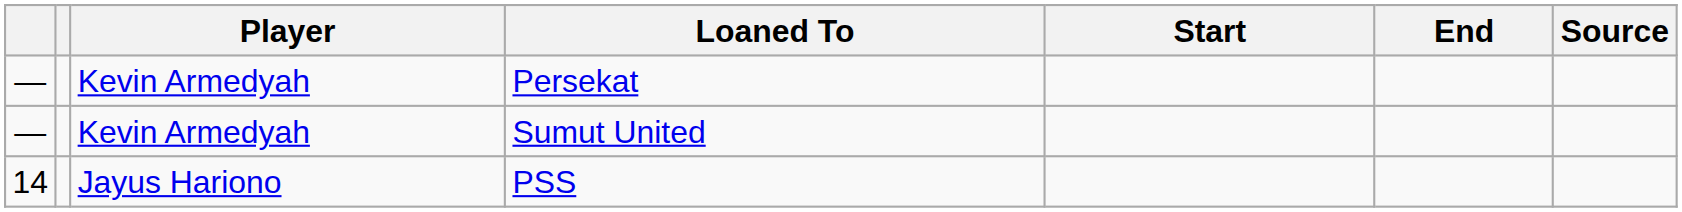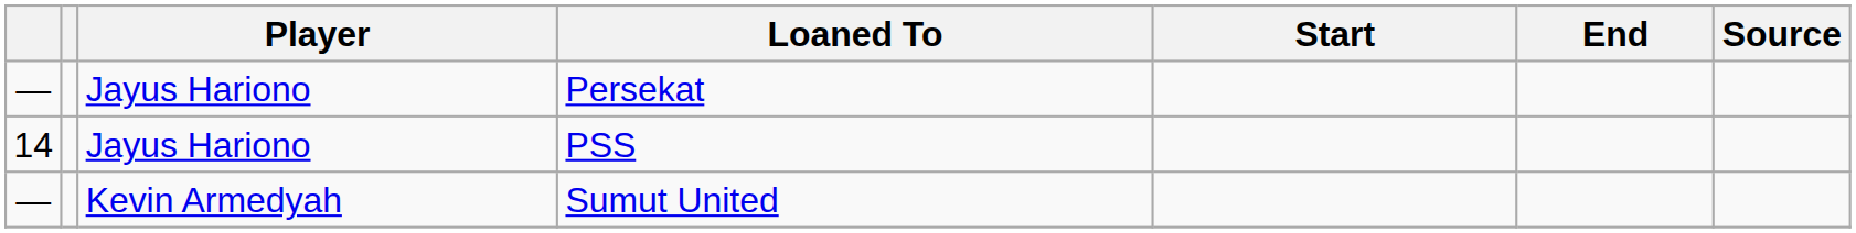 <table class="wikitable plainrowheaders sortable" style="font-size:95%">
 <tr>
 <th></th>
 <th></th>
 <th scope="col" style="width:200px;"><strong>Player</strong></th>
 <th scope="col" style="width:250px;"><strong>Loaned To</strong></th>
 <th scope="col" style="width:150px;"><strong>Start</strong></th>
 <th scope="col" style="width:78px;"><strong>End</strong></th>
 <th><strong>Source</strong></th>
 </tr>
 <tr>
 <td align=center>—</td>
 <td align=center></td>
-<td> <a href='#'>Kevin Armedyah</a></td>
+<td> <a href='#'>Jayus Hariono</a></td>
 <td> <a href='#'>Persekat</a></td>
+<td align=center></td>
+<td align=center></td>
+<td align=center></td>
+</tr>
+<tr>
+<td align=center>14</td>
+<td align=center></td>
+<td> <a href='#'>Jayus Hariono</a></td>
+<td> <a href='#'>PSS</a></td>
 <td align=center></td>
 <td align=center></td>
 <td align=center></td>
 </tr>
 <tr>
 <td align=center>—</td>
 <td align=center></td>
 <td> <a href='#'>Kevin Armedyah</a></td>
 <td> <a href='#'>Sumut United</a></td>
 <td align=center></td>
 <td align=center></td>
 <td align=center></td>
 </tr>
-<tr>
-<td align=center>14</td>
-<td align=center></td>
-<td> <a href='#'>Jayus Hariono</a></td>
-<td> <a href='#'>PSS</a></td>
-<td align=center></td>
-<td align=center></td>
-<td align=center></td>
-</tr>
 </table>
